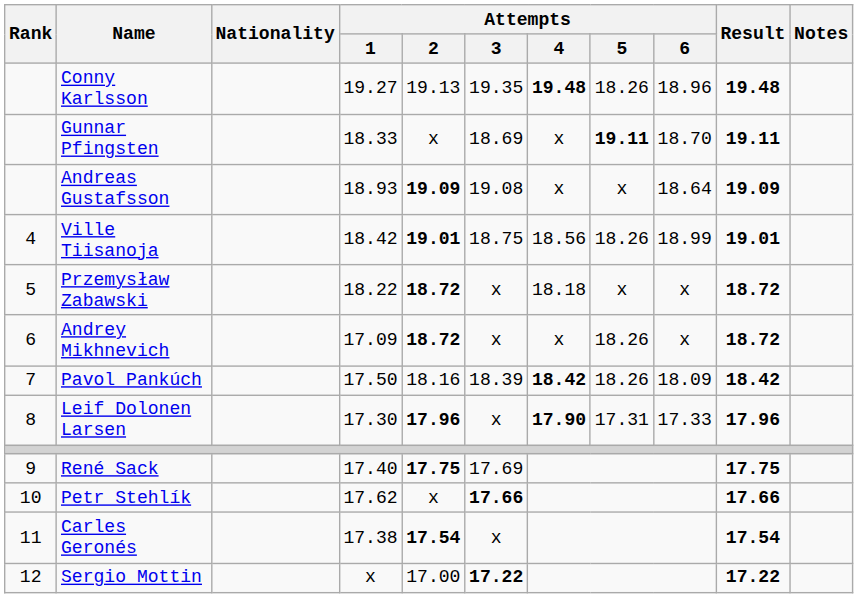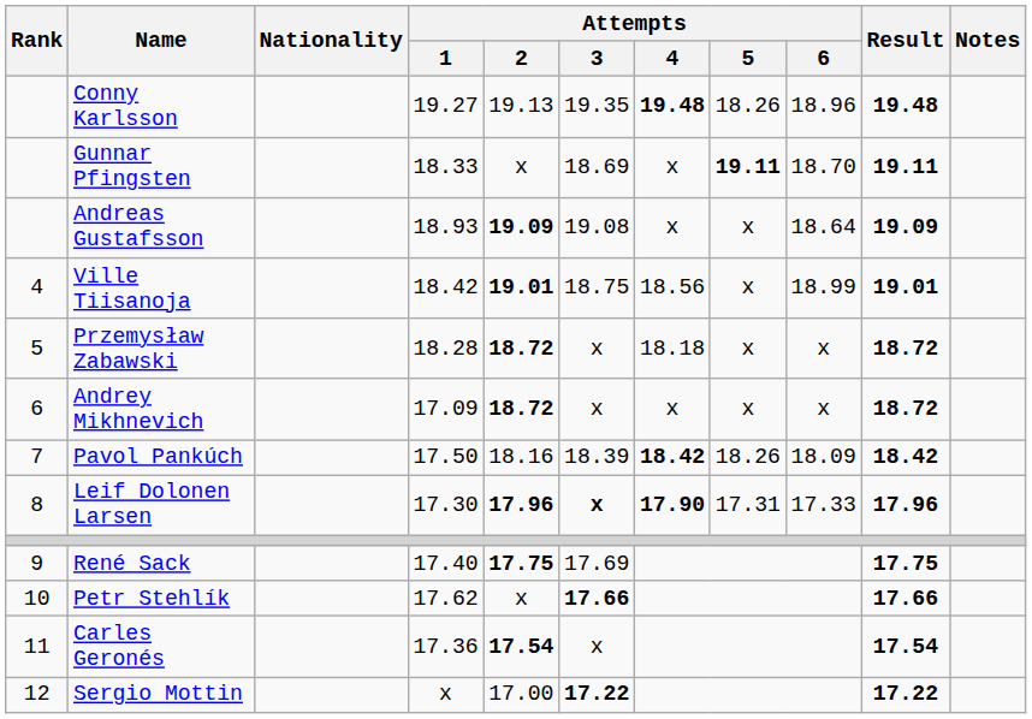 <table class="wikitable sortable" style="text-align:center">
 <tr>
 <th rowspan=2>Rank</th>
 <th rowspan=2>Name</th>
 <th rowspan=2>Nationality</th>
 <th colspan=6>Attempts</th>
 <th rowspan=2>Result</th>
 <th rowspan=2>Notes</th>
 </tr>
 <tr>
 <th>1</th>
 <th>2</th>
 <th>3</th>
 <th>4</th>
 <th>5</th>
 <th>6</th>
 </tr>
 <tr>
 <td></td>
 <td align=left><a href='#'>Conny Karlsson</a></td>
 <td align=left></td>
 <td>19.27</td>
 <td>19.13</td>
 <td>19.35</td>
 <td><strong>19.48</strong></td>
 <td>18.26</td>
 <td>18.96</td>
 <td><strong>19.48</strong></td>
 <td></td>
 </tr>
 <tr>
 <td></td>
 <td align=left><a href='#'>Gunnar Pfingsten</a></td>
 <td align=left></td>
 <td>18.33</td>
 <td>x</td>
 <td>18.69</td>
 <td>x</td>
 <td><strong>19.11</strong></td>
 <td>18.70</td>
 <td><strong>19.11</strong></td>
 <td></td>
 </tr>
 <tr>
 <td></td>
 <td align=left><a href='#'>Andreas Gustafsson</a></td>
 <td align=left></td>
 <td>18.93</td>
 <td><strong>19.09</strong></td>
 <td>19.08</td>
 <td>x</td>
 <td>x</td>
 <td>18.64</td>
 <td><strong>19.09</strong></td>
 <td></td>
 </tr>
 <tr>
 <td>4</td>
 <td align=left><a href='#'>Ville Tiisanoja</a></td>
 <td align=left></td>
 <td>18.42</td>
 <td><strong>19.01</strong></td>
 <td>18.75</td>
 <td>18.56</td>
-<td>18.26</td>
+<td>x</td>
 <td>18.99</td>
 <td><strong>19.01</strong></td>
 <td></td>
 </tr>
 <tr>
 <td>5</td>
 <td align=left><a href='#'>Przemysław Zabawski</a></td>
 <td align=left></td>
-<td>18.22</td>
+<td>18.28</td>
 <td><strong>18.72</strong></td>
 <td>x</td>
 <td>18.18</td>
 <td>x</td>
 <td>x</td>
 <td><strong>18.72</strong></td>
 <td></td>
 </tr>
 <tr>
 <td>6</td>
 <td align=left><a href='#'>Andrey Mikhnevich</a></td>
 <td align=left></td>
 <td>17.09</td>
 <td><strong>18.72</strong></td>
 <td>x</td>
 <td>x</td>
-<td>18.26</td>
+<td>x</td>
 <td>x</td>
 <td><strong>18.72</strong></td>
 <td></td>
 </tr>
 <tr>
 <td>7</td>
 <td align=left><a href='#'>Pavol Pankúch</a></td>
 <td align=left></td>
 <td>17.50</td>
 <td>18.16</td>
 <td>18.39</td>
 <td><strong>18.42</strong></td>
 <td>18.26</td>
 <td>18.09</td>
 <td><strong>18.42</strong></td>
 <td></td>
 </tr>
 <tr>
 <td>8</td>
 <td align=left><a href='#'>Leif Dolonen Larsen</a></td>
 <td align=left></td>
 <td>17.30</td>
 <td><strong>17.96</strong></td>
-<td>x</td>
+<td><strong>x</strong></td>
 <td><strong>17.90</strong></td>
 <td>17.31</td>
 <td>17.33</td>
 <td><strong>17.96</strong></td>
 <td></td>
 </tr>
 <tr>
 <td colspan=11 bgcolor=lightgray></td>
 </tr>
 <tr>
 <td>9</td>
 <td align=left><a href='#'>René Sack</a></td>
 <td align=left></td>
 <td>17.40</td>
 <td><strong>17.75</strong></td>
 <td>17.69</td>
 <td colspan=3></td>
 <td><strong>17.75</strong></td>
 <td></td>
 </tr>
 <tr>
 <td>10</td>
 <td align=left><a href='#'>Petr Stehlík</a></td>
 <td align=left></td>
 <td>17.62</td>
 <td>x</td>
 <td><strong>17.66</strong></td>
 <td colspan=3></td>
 <td><strong>17.66</strong></td>
 <td></td>
 </tr>
 <tr>
 <td>11</td>
 <td align=left><a href='#'>Carles Geronés</a></td>
 <td align=left></td>
-<td>17.38</td>
+<td>17.36</td>
 <td><strong>17.54</strong></td>
 <td>x</td>
 <td colspan=3></td>
 <td><strong>17.54</strong></td>
 <td></td>
 </tr>
 <tr>
 <td>12</td>
 <td align=left><a href='#'>Sergio Mottin</a></td>
 <td align=left></td>
 <td>x</td>
 <td>17.00</td>
 <td><strong>17.22</strong></td>
 <td colspan=3></td>
 <td><strong>17.22</strong></td>
 <td></td>
 </tr>
 </table>
